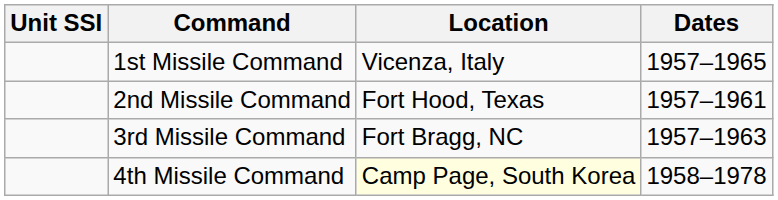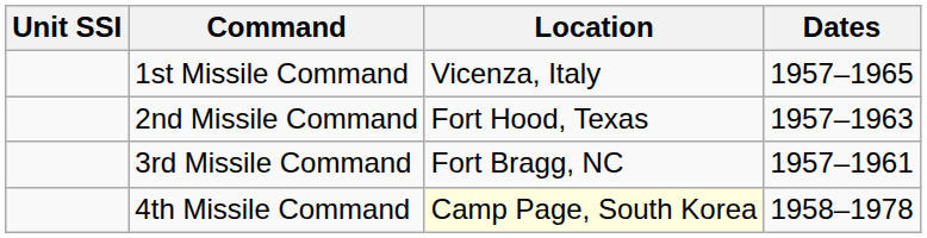 <table class="wikitable">
 <tr>
 <th>Unit SSI</th>
 <th>Command</th>
 <th>Location</th>
 <th>Dates</th>
 </tr>
 <tr>
 <td></td>
 <td>1st Missile Command</td>
 <td>Vicenza, Italy</td>
 <td>1957–1965</td>
 </tr>
 <tr>
 <td></td>
 <td>2nd Missile Command</td>
 <td>Fort Hood, Texas</td>
-<td>1957–1961</td>
+<td>1957–1963</td>
 </tr>
 <tr>
 <td></td>
 <td>3rd Missile Command</td>
 <td>Fort Bragg, NC</td>
-<td>1957–1963</td>
+<td>1957–1961</td>
 </tr>
 <tr>
 <td></td>
 <td>4th Missile Command</td>
 <td style="background: lightyellow;">Camp Page, South Korea</td>
 <td>1958–1978</td>
 </tr>
 </table>
